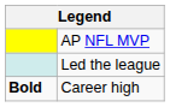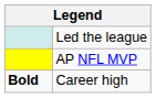 <table class="wikitable mw-collapsible mw-collapsed">
 <tr>
 <th colspan="2">Legend</th>
+</tr>
+<tr>
+<td style="background:#cfecec; width:3em;"></td>
+<td>Led the league</td>
 </tr>
 <tr>
 <td style="background:#ffff00; width:3em;"></td>
 <td>AP <a href='#'>NFL MVP</a></td>
 </tr>
 <tr>
-<td style="background:#cfecec; width:3em;"></td>
-<td>Led the league</td>
-</tr>
-<tr>
 <td><strong>Bold</strong></td>
 <td>Career high</td>
 </tr>
 </table>
